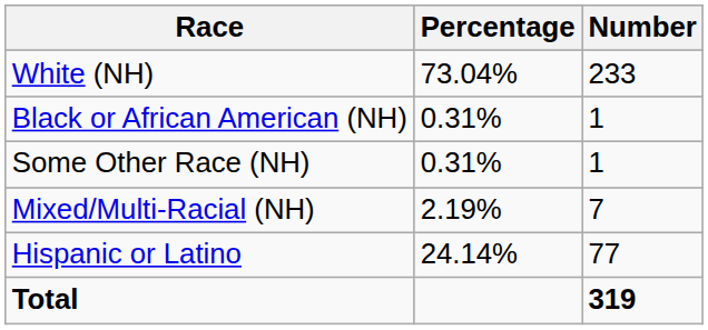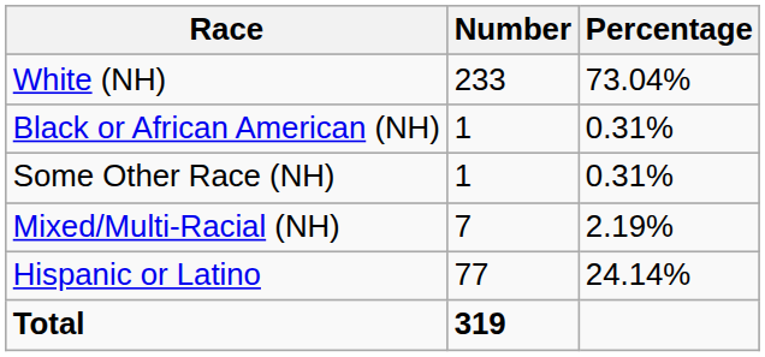 <table class="wikitable">
 <tr>
 <th>Race</th>
+<th>Number</th>
 <th>Percentage</th>
-<th>Number</th>
 </tr>
 <tr>
 <td><a href='#'>White</a> (NH)</td>
+<td>233</td>
 <td>73.04%</td>
-<td>233</td>
 </tr>
 <tr>
 <td><a href='#'>Black or African American</a> (NH)</td>
+<td>1</td>
 <td>0.31%</td>
-<td>1</td>
 </tr>
 <tr>
 <td>Some Other Race (NH)</td>
+<td>1</td>
 <td>0.31%</td>
-<td>1</td>
 </tr>
 <tr>
 <td><a href='#'>Mixed/Multi-Racial</a> (NH)</td>
+<td>7</td>
 <td>2.19%</td>
-<td>7</td>
 </tr>
 <tr>
 <td><a href='#'>Hispanic or Latino</a></td>
+<td>77</td>
 <td>24.14%</td>
-<td>77</td>
 </tr>
 <tr>
 <td><strong>Total</strong></td>
+<td><strong>319</strong></td>
 <td></td>
-<td><strong>319</strong></td>
 </tr>
 </table>
